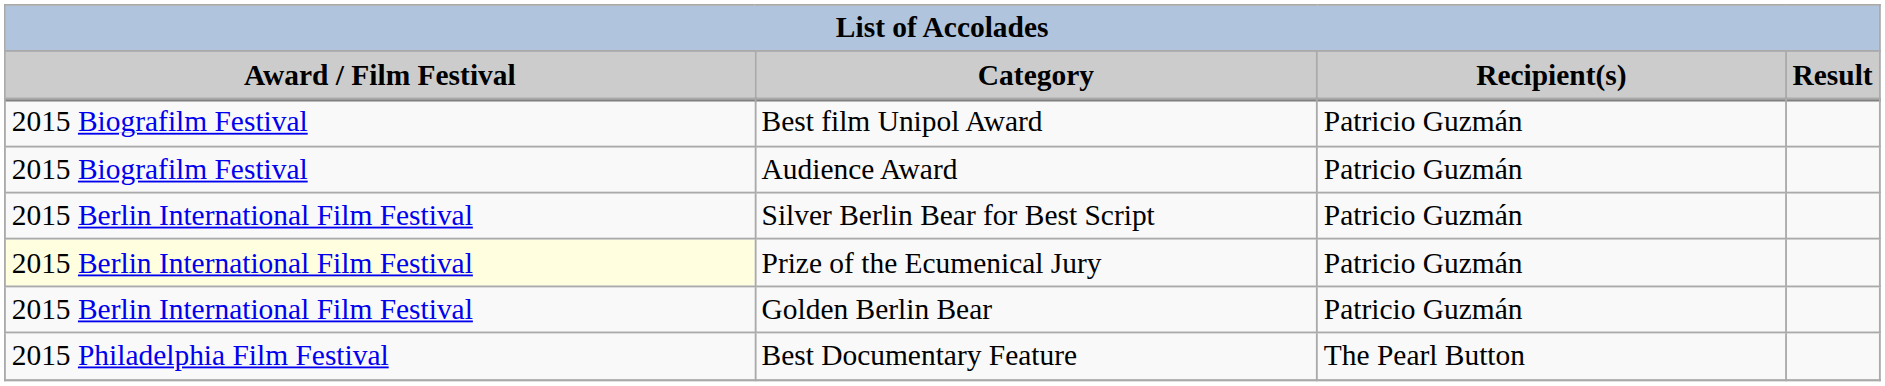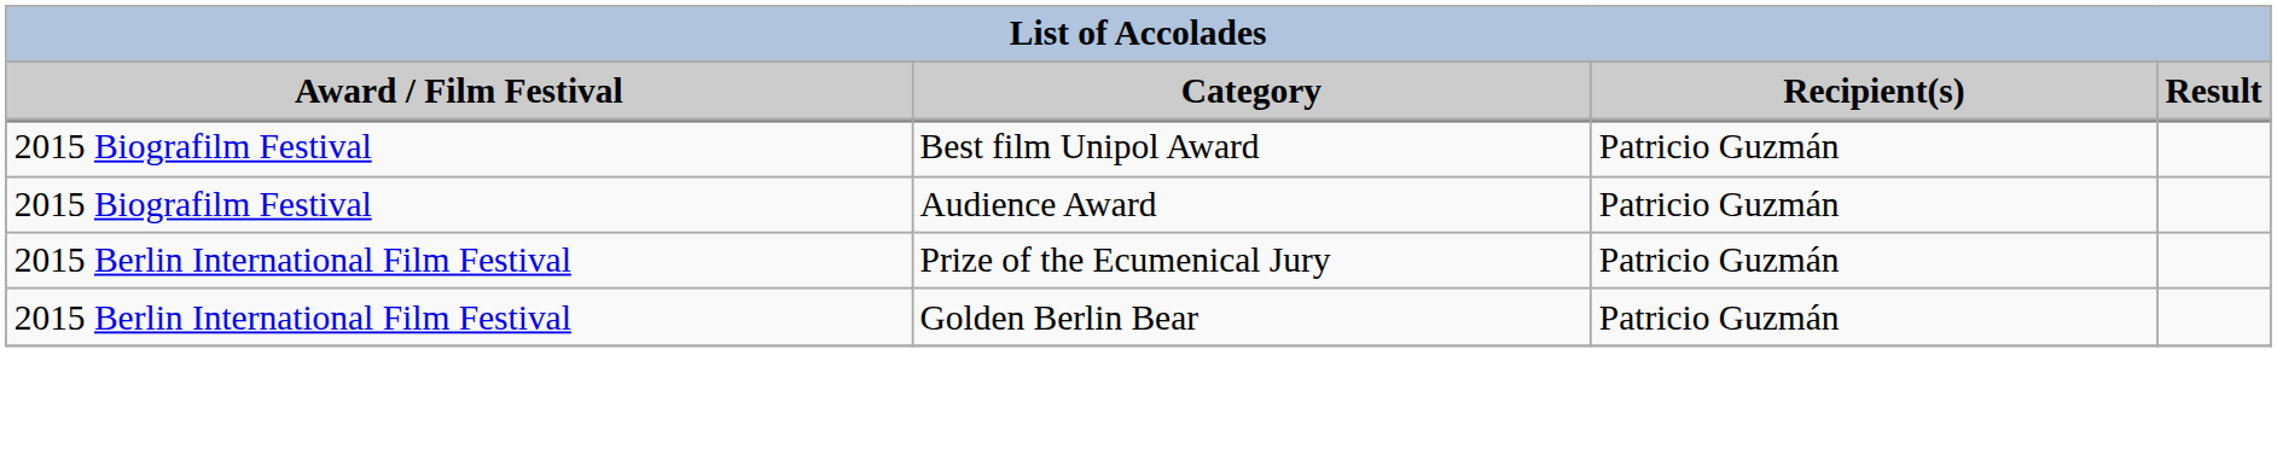 <table class="wikitable">
 <tr style="text-align:center;">
 <th colspan=4 style="background:#B0C4DE;">List of Accolades</th>
 </tr>
 <tr style="text-align:center;">
 <th style="background:#ccc;" width="40%">Award / Film Festival</th>
 <th style="background:#ccc;" width="30%">Category</th>
 <th style="background:#ccc;" width="25%">Recipient(s)</th>
 <th style="background:#ccc;" width="15%">Result</th>
 </tr>
 <tr style="border-top:2px solid gray;">
 </tr>
 <tr>
 <td>2015 <a href='#'>Biografilm Festival</a></td>
 <td>Best film Unipol Award</td>
 <td>Patricio Guzmán</td>
 <td></td>
 </tr>
 <tr>
 <td>2015 <a href='#'>Biografilm Festival</a></td>
 <td>Audience Award</td>
 <td>Patricio Guzmán</td>
 <td></td>
 </tr>
 <tr>
 <td>2015 <a href='#'>Berlin International Film Festival</a></td>
-<td>Silver Berlin Bear for Best Script</td>
-<td>Patricio Guzmán</td>
-<td></td>
-</tr>
-<tr>
-<td style="background: lightyellow;">2015 <a href='#'>Berlin International Film Festival</a></td>
 <td>Prize of the Ecumenical Jury</td>
 <td>Patricio Guzmán</td>
 <td></td>
 </tr>
 <tr>
 <td>2015 <a href='#'>Berlin International Film Festival</a></td>
 <td>Golden Berlin Bear</td>
 <td>Patricio Guzmán</td>
 <td></td>
 </tr>
 <tr>
-<td>2015 <a href='#'>Philadelphia Film Festival</a></td>
-<td>Best Documentary Feature</td>
-<td>The Pearl Button</td>
-<td></td>
-</tr>
-<tr>
 </tr>
 </table>
